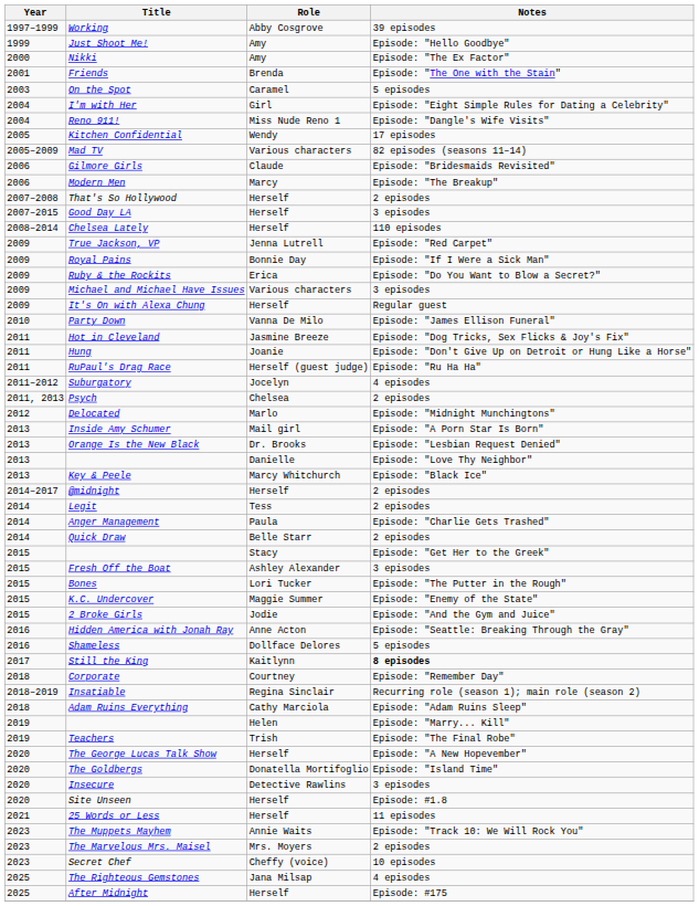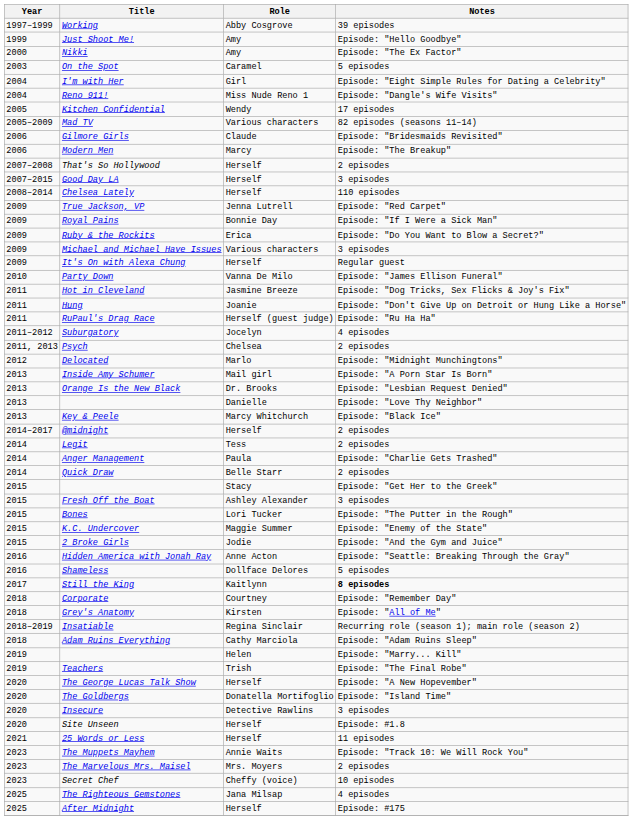 <table class="wikitable sortable">
 <tr>
 <th>Year</th>
 <th>Title</th>
 <th>Role</th>
 <th class="unsortable">Notes</th>
 </tr>
 <tr>
 <td>1997–1999</td>
 <td><em><a href='#'>Working</a></em></td>
 <td>Abby Cosgrove</td>
 <td>39 episodes</td>
 </tr>
 <tr>
 <td>1999</td>
 <td><em><a href='#'>Just Shoot Me!</a></em></td>
 <td>Amy</td>
 <td>Episode: "Hello Goodbye"</td>
 </tr>
 <tr>
 <td>2000</td>
 <td><em><a href='#'>Nikki</a></em></td>
 <td>Amy</td>
 <td>Episode: "The Ex Factor"</td>
-</tr>
-<tr>
-<td>2001</td>
-<td><em><a href='#'>Friends</a></em></td>
-<td>Brenda</td>
-<td>Episode: "<a href='#'>The One with the Stain</a>"</td>
 </tr>
 <tr>
 <td>2003</td>
 <td><em><a href='#'>On the Spot</a></em></td>
 <td>Caramel</td>
 <td>5 episodes</td>
 </tr>
 <tr>
 <td>2004</td>
 <td><em><a href='#'>I'm with Her</a></em></td>
 <td>Girl</td>
 <td>Episode: "Eight Simple Rules for Dating a Celebrity"</td>
 </tr>
 <tr>
 <td>2004</td>
 <td><em><a href='#'>Reno 911!</a></em></td>
 <td>Miss Nude Reno 1</td>
 <td>Episode: "Dangle's Wife Visits"</td>
 </tr>
 <tr>
 <td>2005</td>
 <td><em><a href='#'>Kitchen Confidential</a></em></td>
 <td>Wendy</td>
 <td>17 episodes</td>
 </tr>
 <tr>
 <td>2005–2009</td>
 <td><em><a href='#'>Mad TV</a></em></td>
 <td>Various characters</td>
 <td>82 episodes (seasons 11–14)</td>
 </tr>
 <tr>
 <td>2006</td>
 <td><em><a href='#'>Gilmore Girls</a></em></td>
 <td>Claude</td>
 <td>Episode: "Bridesmaids Revisited"</td>
 </tr>
 <tr>
 <td>2006</td>
 <td><em><a href='#'>Modern Men</a></em></td>
 <td>Marcy</td>
 <td>Episode: "The Breakup"</td>
 </tr>
 <tr>
 <td>2007–2008</td>
 <td><em>That's So Hollywood</em></td>
 <td>Herself</td>
 <td>2 episodes</td>
 </tr>
 <tr>
 <td>2007–2015</td>
 <td><em><a href='#'>Good Day LA</a></em></td>
 <td>Herself</td>
 <td>3 episodes</td>
 </tr>
 <tr>
 <td>2008–2014</td>
 <td><em><a href='#'>Chelsea Lately</a></em></td>
 <td>Herself</td>
 <td>110 episodes</td>
 </tr>
 <tr>
 <td>2009</td>
 <td><em><a href='#'>True Jackson, VP</a></em></td>
 <td>Jenna Lutrell</td>
 <td>Episode: "Red Carpet"</td>
 </tr>
 <tr>
 <td>2009</td>
 <td><em><a href='#'>Royal Pains</a></em></td>
 <td>Bonnie Day</td>
 <td>Episode: "If I Were a Sick Man"</td>
 </tr>
 <tr>
 <td>2009</td>
 <td><em><a href='#'>Ruby & the Rockits</a></em></td>
 <td>Erica</td>
 <td>Episode: "Do You Want to Blow a Secret?"</td>
 </tr>
 <tr>
 <td>2009</td>
 <td><em><a href='#'>Michael and Michael Have Issues</a></em></td>
 <td>Various characters</td>
 <td>3 episodes</td>
 </tr>
 <tr>
 <td>2009</td>
 <td><em><a href='#'>It's On with Alexa Chung</a></em></td>
 <td>Herself</td>
 <td>Regular guest</td>
 </tr>
 <tr>
 <td>2010</td>
 <td><em><a href='#'>Party Down</a></em></td>
 <td>Vanna De Milo</td>
 <td>Episode: "James Ellison Funeral"</td>
 </tr>
 <tr>
 <td>2011</td>
 <td><em><a href='#'>Hot in Cleveland</a></em></td>
 <td>Jasmine Breeze</td>
 <td>Episode: "Dog Tricks, Sex Flicks & Joy's Fix"</td>
 </tr>
 <tr>
 <td>2011</td>
 <td><em><a href='#'>Hung</a></em></td>
 <td>Joanie</td>
 <td>Episode: "Don't Give Up on Detroit or Hung Like a Horse"</td>
 </tr>
 <tr>
 <td>2011</td>
 <td><em><a href='#'>RuPaul's Drag Race</a></em></td>
 <td>Herself (guest judge)</td>
 <td>Episode: "Ru Ha Ha"</td>
 </tr>
 <tr>
 <td>2011–2012</td>
 <td><em><a href='#'>Suburgatory</a></em></td>
 <td>Jocelyn</td>
 <td>4 episodes</td>
 </tr>
 <tr>
 <td>2011, 2013</td>
 <td><em><a href='#'>Psych</a></em></td>
 <td>Chelsea</td>
 <td>2 episodes</td>
 </tr>
 <tr>
 <td>2012</td>
 <td><em><a href='#'>Delocated</a></em></td>
 <td>Marlo</td>
 <td>Episode: "Midnight Munchingtons"</td>
 </tr>
 <tr>
 <td>2013</td>
 <td><em><a href='#'>Inside Amy Schumer</a></em></td>
 <td>Mail girl</td>
 <td>Episode: "A Porn Star Is Born"</td>
 </tr>
 <tr>
 <td>2013</td>
 <td><em><a href='#'>Orange Is the New Black</a></em></td>
 <td>Dr. Brooks</td>
 <td>Episode: "Lesbian Request Denied"</td>
 </tr>
 <tr>
 <td>2013</td>
 <td><em></em></td>
 <td>Danielle</td>
 <td>Episode: "Love Thy Neighbor"</td>
 </tr>
 <tr>
 <td>2013</td>
 <td><em><a href='#'>Key & Peele</a></em></td>
 <td>Marcy Whitchurch</td>
 <td>Episode: "Black Ice"</td>
 </tr>
 <tr>
 <td>2014–2017</td>
 <td><em><a href='#'>@midnight</a></em></td>
 <td>Herself</td>
 <td>2 episodes</td>
 </tr>
 <tr>
 <td>2014</td>
 <td><em><a href='#'>Legit</a></em></td>
 <td>Tess</td>
 <td>2 episodes</td>
 </tr>
 <tr>
 <td>2014</td>
 <td><em><a href='#'>Anger Management</a></em></td>
 <td>Paula</td>
 <td>Episode: "Charlie Gets Trashed"</td>
 </tr>
 <tr>
 <td>2014</td>
 <td><em><a href='#'>Quick Draw</a></em></td>
 <td>Belle Starr</td>
 <td>2 episodes</td>
 </tr>
 <tr>
 <td>2015</td>
 <td><em></em></td>
 <td>Stacy</td>
 <td>Episode: "Get Her to the Greek"</td>
 </tr>
 <tr>
 <td>2015</td>
 <td><em><a href='#'>Fresh Off the Boat</a></em></td>
 <td>Ashley Alexander</td>
 <td>3 episodes</td>
 </tr>
 <tr>
 <td>2015</td>
 <td><em><a href='#'>Bones</a></em></td>
 <td>Lori Tucker</td>
 <td>Episode: "The Putter in the Rough"</td>
 </tr>
 <tr>
 <td>2015</td>
 <td><em><a href='#'>K.C. Undercover</a></em></td>
 <td>Maggie Summer</td>
 <td>Episode: "Enemy of the State"</td>
 </tr>
 <tr>
 <td>2015</td>
 <td><em><a href='#'>2 Broke Girls</a></em></td>
 <td>Jodie</td>
 <td>Episode: "And the Gym and Juice"</td>
 </tr>
 <tr>
 <td>2016</td>
 <td><em><a href='#'>Hidden America with Jonah Ray</a></em></td>
 <td>Anne Acton</td>
 <td>Episode: "Seattle: Breaking Through the Gray"</td>
 </tr>
 <tr>
 <td>2016</td>
 <td><em><a href='#'>Shameless</a></em></td>
 <td>Dollface Delores</td>
 <td>5 episodes</td>
 </tr>
 <tr>
 <td>2017</td>
 <td><em><a href='#'>Still the King</a></em></td>
 <td>Kaitlynn</td>
 <td><strong>8 episodes</strong></td>
 </tr>
 <tr>
 <td>2018</td>
 <td><em><a href='#'>Corporate</a></em></td>
 <td>Courtney</td>
 <td>Episode: "Remember Day"</td>
 </tr>
 <tr>
+<td>2018</td>
+<td><em><a href='#'>Grey's Anatomy</a></em></td>
+<td>Kirsten</td>
+<td>Episode: "<a href='#'>All of Me</a>"</td>
+</tr>
+<tr>
 <td>2018–2019</td>
 <td><em><a href='#'>Insatiable</a></em></td>
 <td>Regina Sinclair</td>
 <td>Recurring role (season 1); main role (season 2)</td>
 </tr>
 <tr>
 <td>2018</td>
 <td><em><a href='#'>Adam Ruins Everything</a></em></td>
 <td>Cathy Marciola</td>
 <td>Episode: "Adam Ruins Sleep"</td>
 </tr>
 <tr>
 <td>2019</td>
 <td><em></em></td>
 <td>Helen</td>
 <td>Episode: "Marry... Kill"</td>
 </tr>
 <tr>
 <td>2019</td>
 <td><em><a href='#'>Teachers</a></em></td>
 <td>Trish</td>
 <td>Episode: "The Final Robe"</td>
 </tr>
 <tr>
 <td>2020</td>
 <td><em><a href='#'>The George Lucas Talk Show</a></em></td>
 <td>Herself</td>
 <td>Episode: "A New Hopevember"</td>
 </tr>
 <tr>
 <td>2020</td>
 <td><em><a href='#'>The Goldbergs</a></em></td>
 <td>Donatella Mortifoglio</td>
 <td>Episode: "Island Time"</td>
 </tr>
 <tr>
 <td>2020</td>
 <td><em><a href='#'>Insecure</a></em></td>
 <td>Detective Rawlins</td>
 <td>3 episodes</td>
 </tr>
 <tr>
 <td>2020</td>
 <td><em>Site Unseen</em></td>
 <td>Herself</td>
 <td>Episode: #1.8</td>
 </tr>
 <tr>
 <td>2021</td>
 <td><em><a href='#'>25 Words or Less</a></em></td>
 <td>Herself</td>
 <td>11 episodes</td>
 </tr>
 <tr>
 <td>2023</td>
 <td><em><a href='#'>The Muppets Mayhem</a></em></td>
 <td>Annie Waits</td>
 <td>Episode: "Track 10: We Will Rock You"</td>
 </tr>
 <tr>
 <td>2023</td>
 <td><em><a href='#'>The Marvelous Mrs. Maisel</a></em></td>
 <td>Mrs. Moyers</td>
 <td>2 episodes</td>
 </tr>
 <tr>
 <td>2023</td>
 <td><em>Secret Chef</em></td>
 <td>Cheffy (voice)</td>
 <td>10 episodes</td>
 </tr>
 <tr>
 <td>2025</td>
 <td><em><a href='#'>The Righteous Gemstones</a></em></td>
 <td>Jana Milsap</td>
 <td>4 episodes</td>
 </tr>
 <tr>
 <td>2025</td>
 <td><em><a href='#'>After Midnight</a></em></td>
 <td>Herself</td>
 <td>Episode: #175</td>
 </tr>
 <tr>
 </tr>
 </table>
